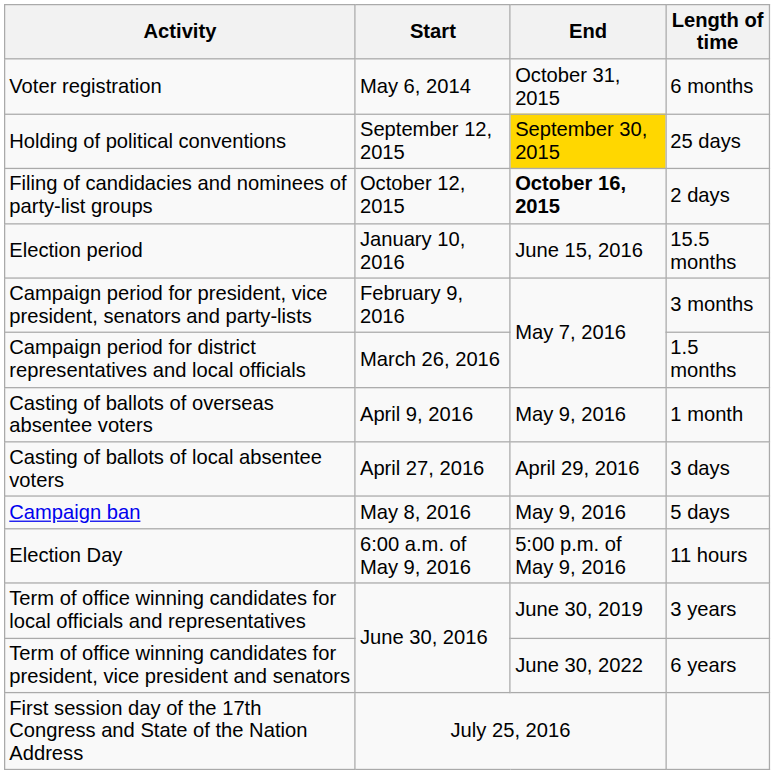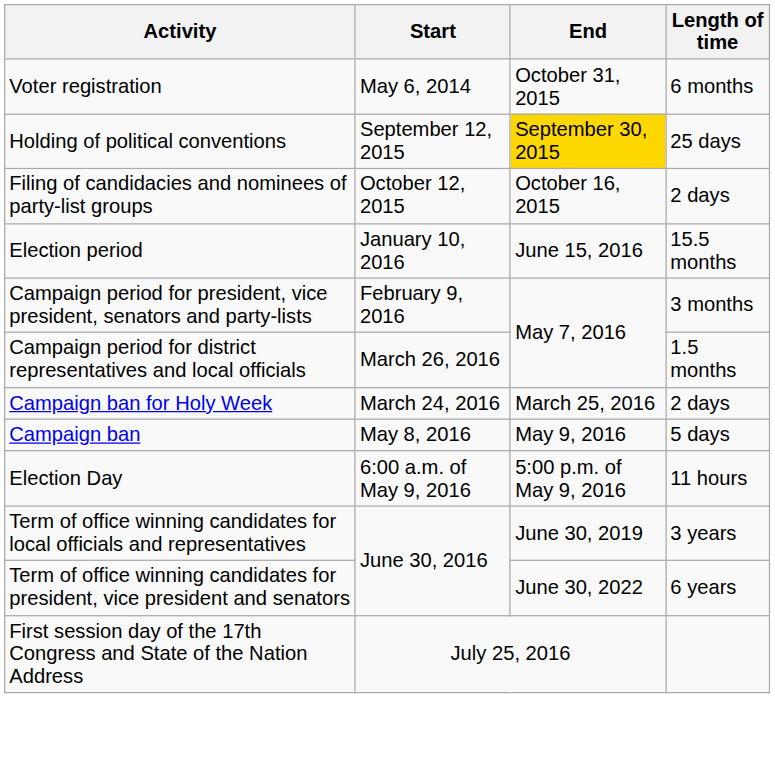 <table class="wikitable">
 <tr>
 <th>Activity</th>
 <th>Start</th>
 <th>End</th>
 <th>Length of time</th>
 </tr>
 <tr>
 <td>Voter registration</td>
 <td>May 6, 2014</td>
 <td>October 31, 2015</td>
 <td>6 months</td>
 </tr>
 <tr>
 <td>Holding of political conventions</td>
 <td>September 12, 2015</td>
 <td style="background: gold;">September 30, 2015</td>
 <td>25 days</td>
 </tr>
 <tr>
 <td>Filing of candidacies and nominees of party-list groups</td>
 <td>October 12, 2015</td>
-<td><strong>October 16, 2015</strong></td>
+<td>October 16, 2015</td>
 <td>2 days</td>
 </tr>
 <tr>
 <td>Election period</td>
 <td>January 10, 2016</td>
 <td>June 15, 2016</td>
 <td>15.5 months</td>
 </tr>
 <tr>
 <td>Campaign period for president, vice president, senators and party-lists</td>
 <td>February 9, 2016</td>
 <td rowspan="2">May 7, 2016</td>
 <td>3 months</td>
 </tr>
 <tr>
 <td>Campaign period for district representatives and local officials</td>
 <td>March 26, 2016</td>
 <td>1.5 months</td>
 </tr>
 <tr>
-<td>Casting of ballots of overseas absentee voters</td>
-<td>April 9, 2016</td>
-<td>May 9, 2016</td>
-<td>1 month</td>
-</tr>
-<tr>
-<td>Casting of ballots of local absentee voters</td>
-<td>April 27, 2016</td>
-<td>April 29, 2016</td>
-<td>3 days</td>
+<td><a href='#'>Campaign ban for Holy Week</a></td>
+<td>March 24, 2016</td>
+<td>March 25, 2016</td>
+<td>2 days</td>
 </tr>
 <tr>
 <td><a href='#'>Campaign ban</a></td>
 <td>May 8, 2016</td>
 <td>May 9, 2016</td>
 <td>5 days</td>
 </tr>
 <tr>
 <td>Election Day</td>
 <td>6:00 a.m. of May 9, 2016</td>
 <td>5:00 p.m. of May 9, 2016</td>
 <td>11 hours</td>
 </tr>
 <tr>
 <td>Term of office winning candidates for local officials and representatives</td>
 <td rowspan="2">June 30, 2016</td>
 <td>June 30, 2019</td>
 <td>3 years</td>
 </tr>
 <tr>
 <td>Term of office winning candidates for president, vice president and senators</td>
 <td>June 30, 2022</td>
 <td>6 years</td>
 </tr>
 <tr>
 <td>First session day of the 17th Congress and State of the Nation Address</td>
 <td colspan="2" align=center>July 25, 2016</td>
 <td></td>
 </tr>
 </table>
